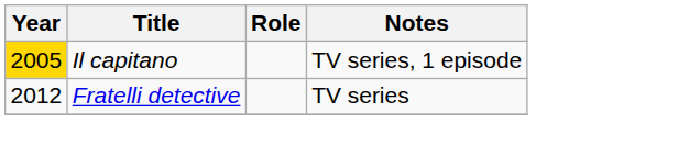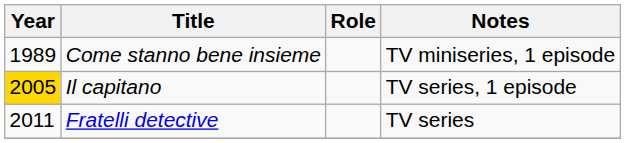 <table class="wikitable plainrowheaders sortable">
 <tr>
 <th scope="col">Year</th>
 <th scope="col">Title</th>
 <th scope="col">Role</th>
 <th scope="col">Notes</th>
 </tr>
 <tr>
+<td>1989</td>
+<td><em>Come stanno bene insieme</em></td>
+<td></td>
+<td>TV miniseries, 1 episode</td>
+</tr>
+<tr>
 <td style="background: gold;">2005</td>
 <td><em>Il capitano</em></td>
 <td></td>
 <td>TV series, 1 episode</td>
 </tr>
 <tr>
-<td>2012</td>
+<td>2011</td>
 <td><em><a href='#'>Fratelli detective</a></em></td>
 <td></td>
 <td>TV series</td>
 </tr>
 <tr>
 </tr>
 </table>
